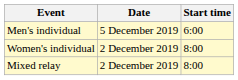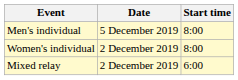 <table class="wikitable">
 <tr>
 <th>Event</th>
 <th>Date</th>
 <th>Start time</th>
 </tr>
 <tr>
 <td style=background:lemonchiffon>Men's individual</td>
 <td style=background:lemonchiffon>5 December 2019</td>
-<td style=background:lemonchiffon>6:00</td>
+<td style=background:lemonchiffon>8:00</td>
 </tr>
 <tr>
 <td style=background:lemonchiffon>Women's individual</td>
 <td style=background:lemonchiffon>2 December 2019</td>
 <td style=background:lemonchiffon>8:00</td>
 </tr>
 <tr>
 <td style=background:lemonchiffon>Mixed relay</td>
 <td style=background:lemonchiffon>2 December 2019</td>
-<td style=background:lemonchiffon>8:00</td>
+<td style=background:lemonchiffon>6:00</td>
 </tr>
 </table>
